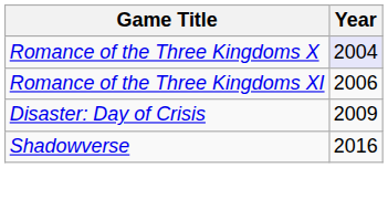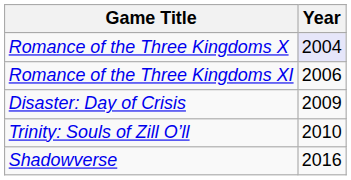 <table class="wikitable">
 <tr>
 <th>Game Title</th>
 <th>Year</th>
 </tr>
 <tr>
 <td><em><a href='#'>Romance of the Three Kingdoms X</a></em></td>
 <td style="background: lavender;">2004</td>
 </tr>
 <tr>
 <td><em><a href='#'>Romance of the Three Kingdoms XI</a></em></td>
 <td>2006</td>
 </tr>
 <tr>
 <td><em><a href='#'>Disaster: Day of Crisis</a></em></td>
 <td>2009</td>
 </tr>
 <tr>
+<td><em><a href='#'>Trinity: Souls of Zill O’ll</a></em></td>
+<td>2010</td>
+</tr>
+<tr>
 <td><em><a href='#'>Shadowverse</a></em></td>
 <td>2016</td>
 </tr>
 </table>
